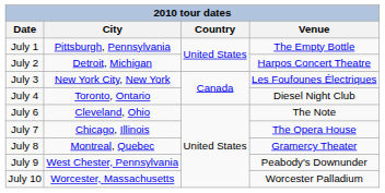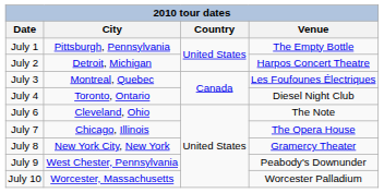 <table class="wikitable collapsible collapsed" style="margin: 0 0 1em 1em; text-align:center; float: right; font-size: 85%">
 <tr>
 <th style="background: #B0C4DE;" colspan="4">2010 tour dates</th>
 </tr>
 <tr>
 <th rowspan="1">Date</th>
 <th rowspan="1">City</th>
 <th rowspan="1">Country</th>
 <th rowspan="1">Venue</th>
 </tr>
 <tr>
 <td align="center">July 1</td>
 <td align="center"><a href='#'>Pittsburgh</a>, <a href='#'>Pennsylvania</a></td>
 <td align="center" rowspan="2"><a href='#'>United States</a></td>
 <td align="center"><a href='#'>The Empty Bottle</a></td>
 </tr>
 <tr>
 <td align="center">July 2</td>
 <td align="center"><a href='#'>Detroit</a>, <a href='#'>Michigan</a></td>
 <td align="center"><a href='#'>Harpos Concert Theatre</a></td>
 </tr>
 <tr>
 <td align="center">July 3</td>
-<td align="center"><a href='#'>New York City</a>, <a href='#'>New York</a></td>
+<td align="center"><a href='#'>Montreal</a>, <a href='#'>Quebec</a></td>
 <td align="center" rowspan="2"><a href='#'>Canada</a></td>
 <td align="center"><a href='#'>Les Foufounes Électriques</a></td>
 </tr>
 <tr>
 <td align="center">July 4</td>
 <td align="center"><a href='#'>Toronto</a>, <a href='#'>Ontario</a></td>
 <td align="center">Diesel Night Club</td>
 </tr>
 <tr>
 <td align="center">July 6</td>
 <td align="center"><a href='#'>Cleveland</a>, <a href='#'>Ohio</a></td>
 <td align="center" rowspan="5">United States</td>
 <td align="center">The Note</td>
 </tr>
 <tr>
 <td align="center">July 7</td>
 <td align="center"><a href='#'>Chicago</a>, <a href='#'>Illinois</a></td>
 <td align="center"><a href='#'>The Opera House</a></td>
 </tr>
 <tr>
 <td align="center">July 8</td>
-<td align="center"><a href='#'>Montreal</a>, <a href='#'>Quebec</a></td>
+<td align="center"><a href='#'>New York City</a>, <a href='#'>New York</a></td>
 <td align="center"><a href='#'>Gramercy Theater</a></td>
 </tr>
 <tr>
 <td align="center">July 9</td>
 <td align="center"><a href='#'>West Chester, Pennsylvania</a></td>
 <td align="center">Peabody's Downunder</td>
 </tr>
 <tr>
 <td align="center">July 10</td>
 <td align="center"><a href='#'>Worcester, Massachusetts</a></td>
 <td align="center">Worcester Palladium</td>
 </tr>
 </table>
